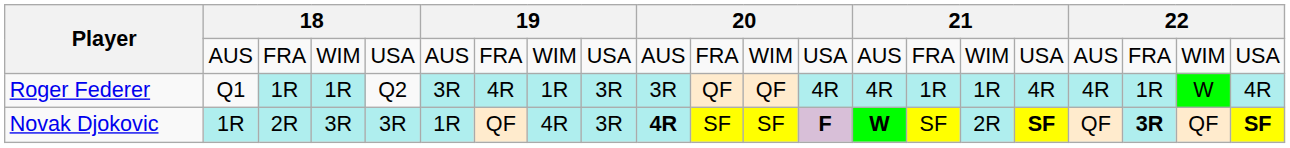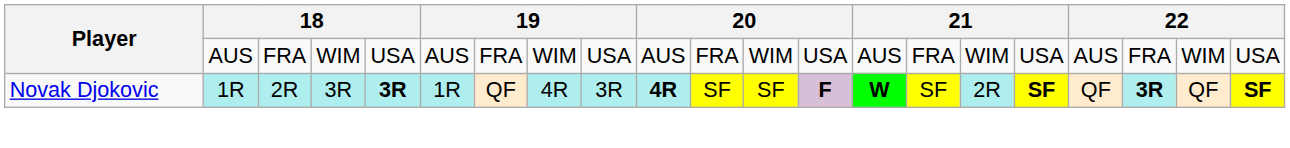 <table class=wikitable style=text-align:center>
 <tr>
 <th rowspan=2 width=140>Player</th>
 <th colspan=4>18</th>
 <th colspan=4>19</th>
 <th colspan=4>20</th>
 <th colspan=4>21</th>
 <th colspan=4>22</th>
 </tr>
 <tr>
 <td>AUS</td>
 <td>FRA</td>
 <td>WIM</td>
 <td>USA</td>
 <td>AUS</td>
 <td>FRA</td>
 <td>WIM</td>
 <td>USA</td>
 <td>AUS</td>
 <td>FRA</td>
 <td>WIM</td>
 <td>USA</td>
 <td>AUS</td>
 <td>FRA</td>
 <td>WIM</td>
 <td>USA</td>
 <td>AUS</td>
 <td>FRA</td>
 <td>WIM</td>
 <td>USA</td>
 </tr>
 <tr>
-<td align=left> <a href='#'>Roger Federer</a></td>
-<td>Q1</td>
-<td bgcolor=#afeeee>1R</td>
-<td bgcolor=#afeeee>1R</td>
-<td>Q2</td>
-<td bgcolor=#afeeee>3R</td>
-<td bgcolor=#afeeee>4R</td>
-<td bgcolor=#afeeee>1R</td>
-<td bgcolor=#afeeee>3R</td>
-<td bgcolor=#afeeee>3R</td>
-<td bgcolor=#ffebcd>QF</td>
-<td bgcolor=#ffebcd>QF</td>
-<td bgcolor=#afeeee>4R</td>
-<td bgcolor=#afeeee>4R</td>
-<td bgcolor=#afeeee>1R</td>
-<td bgcolor=#afeeee>1R</td>
-<td bgcolor=#afeeee>4R</td>
-<td bgcolor=#afeeee>4R</td>
-<td bgcolor=#afeeee>1R</td>
-<td bgcolor=lime>W</td>
-<td bgcolor=#afeeee>4R</td>
-</tr>
-<tr>
 <td align=left> <a href='#'>Novak Djokovic</a></td>
 <td bgcolor=#afeeee>1R</td>
 <td bgcolor=#afeeee>2R</td>
 <td bgcolor=#afeeee>3R</td>
-<td bgcolor=#afeeee>3R</td>
+<td bgcolor=#afeeee><strong>3R</strong></td>
 <td bgcolor=#afeeee>1R</td>
 <td bgcolor=#ffebcd>QF</td>
 <td bgcolor=#afeeee>4R</td>
 <td bgcolor=#afeeee>3R</td>
 <td bgcolor=#afeeee><strong>4R</strong></td>
 <td bgcolor=yellow>SF</td>
 <td bgcolor=yellow>SF</td>
 <td bgcolor=thistle><strong>F</strong></td>
 <td bgcolor=lime><strong>W</strong></td>
 <td bgcolor=yellow>SF</td>
 <td bgcolor=#afeeee>2R</td>
 <td bgcolor=yellow><strong>SF</strong></td>
 <td bgcolor=#ffebcd>QF</td>
 <td bgcolor=#afeeee><strong>3R</strong></td>
 <td bgcolor=#ffebcd>QF</td>
 <td bgcolor=yellow><strong>SF</strong></td>
 </tr>
 </table>
